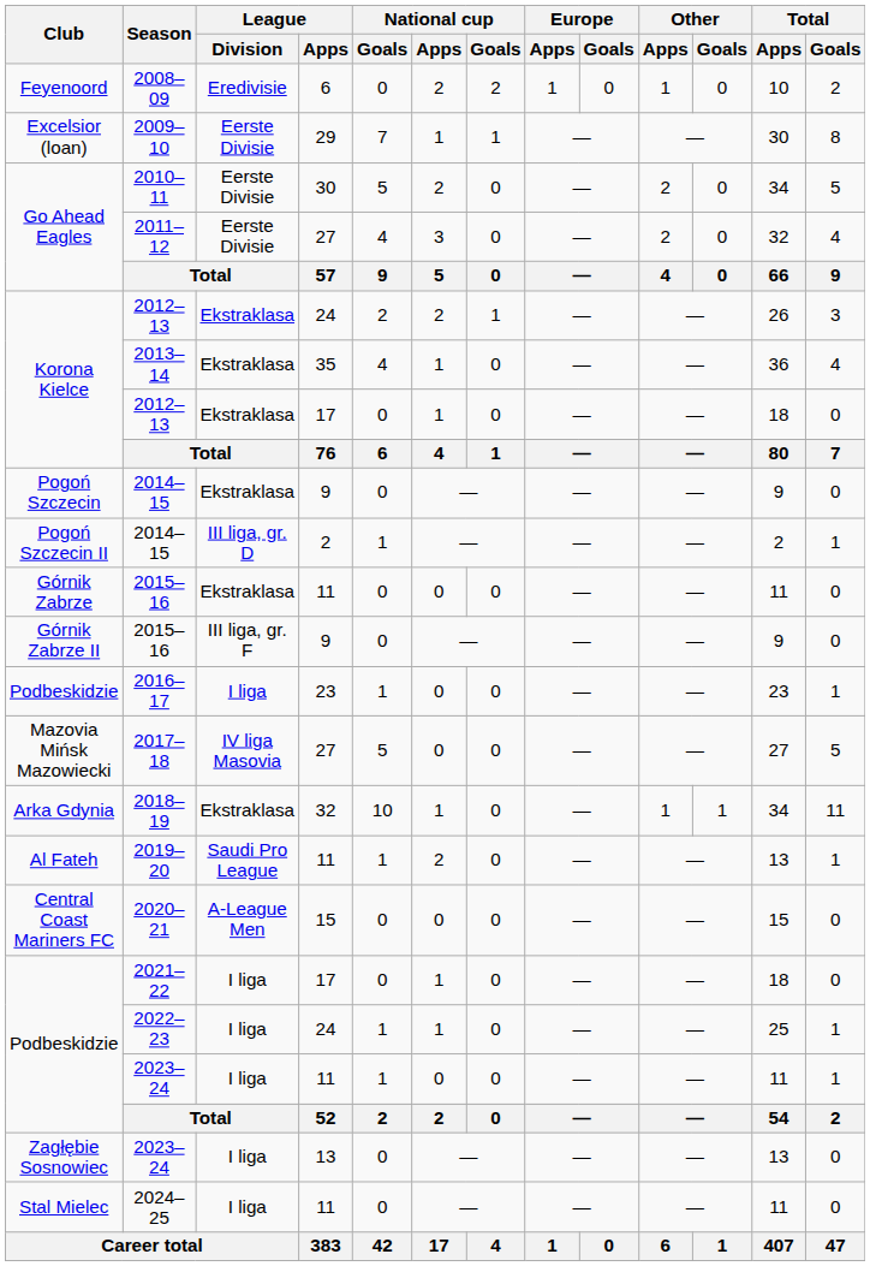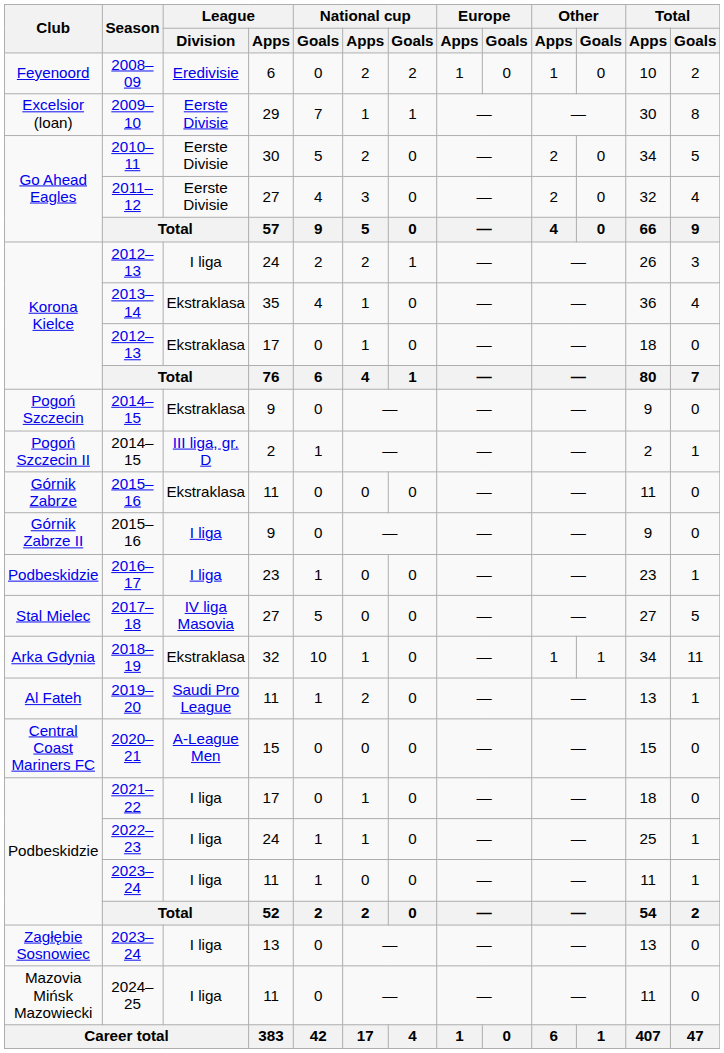 <table class="wikitable" style="text-align: center;">
 <tr>
 <th rowspan="2">Club</th>
 <th rowspan="2">Season</th>
 <th colspan="2">League</th>
 <th colspan="3">National cup</th>
 <th colspan="2">Europe</th>
 <th colspan="2">Other</th>
 <th colspan="3">Total</th>
 </tr>
 <tr>
 <th>Division</th>
 <th>Apps</th>
 <th>Goals</th>
 <th>Apps</th>
 <th>Goals</th>
 <th>Apps</th>
 <th>Goals</th>
 <th>Apps</th>
 <th>Goals</th>
 <th>Apps</th>
 <th>Goals</th>
 </tr>
 <tr>
 <td><a href='#'>Feyenoord</a></td>
 <td><a href='#'>2008–09</a></td>
 <td><a href='#'>Eredivisie</a></td>
 <td>6</td>
 <td>0</td>
 <td>2</td>
 <td>2</td>
 <td>1</td>
 <td>0</td>
 <td>1</td>
 <td>0</td>
 <td>10</td>
 <td>2</td>
 </tr>
 <tr>
 <td><a href='#'>Excelsior</a> (loan)</td>
 <td><a href='#'>2009–10</a></td>
 <td><a href='#'>Eerste Divisie</a></td>
 <td>29</td>
 <td>7</td>
 <td>1</td>
 <td>1</td>
 <td colspan="2">—</td>
 <td colspan="2">—</td>
 <td>30</td>
 <td>8</td>
 </tr>
 <tr>
 <td rowspan="3"><a href='#'>Go Ahead Eagles</a></td>
 <td><a href='#'>2010–11</a></td>
 <td>Eerste Divisie</td>
 <td>30</td>
 <td>5</td>
 <td>2</td>
 <td>0</td>
 <td colspan="2">—</td>
 <td>2</td>
 <td>0</td>
 <td>34</td>
 <td>5</td>
 </tr>
 <tr>
 <td><a href='#'>2011–12</a></td>
 <td>Eerste Divisie</td>
 <td>27</td>
 <td>4</td>
 <td>3</td>
 <td>0</td>
 <td colspan="2">—</td>
 <td>2</td>
 <td>0</td>
 <td>32</td>
 <td>4</td>
 </tr>
 <tr>
 <th colspan="2">Total</th>
 <th>57</th>
 <th>9</th>
 <th>5</th>
 <th>0</th>
 <th colspan="2">—</th>
 <th>4</th>
 <th>0</th>
 <th>66</th>
 <th>9</th>
 </tr>
 <tr>
 <td rowspan="4"><a href='#'>Korona Kielce</a></td>
 <td><a href='#'>2012–13</a></td>
-<td><a href='#'>Ekstraklasa</a></td>
+<td>I liga</td>
 <td>24</td>
 <td>2</td>
 <td>2</td>
 <td>1</td>
 <td colspan="2">—</td>
 <td colspan="2">—</td>
 <td>26</td>
 <td>3</td>
 </tr>
 <tr>
 <td><a href='#'>2013–14</a></td>
 <td>Ekstraklasa</td>
 <td>35</td>
 <td>4</td>
 <td>1</td>
 <td>0</td>
 <td colspan="2">—</td>
 <td colspan="2">—</td>
 <td>36</td>
 <td>4</td>
 </tr>
 <tr>
 <td><a href='#'>2012–13</a></td>
 <td>Ekstraklasa</td>
 <td>17</td>
 <td>0</td>
 <td>1</td>
 <td>0</td>
 <td colspan="2">—</td>
 <td colspan="2">—</td>
 <td>18</td>
 <td>0</td>
 </tr>
 <tr>
 <th colspan="2">Total</th>
 <th>76</th>
 <th>6</th>
 <th>4</th>
 <th>1</th>
 <th colspan="2">—</th>
 <th colspan="2">—</th>
 <th>80</th>
 <th>7</th>
 </tr>
 <tr>
 <td><a href='#'>Pogoń Szczecin</a></td>
 <td><a href='#'>2014–15</a></td>
 <td>Ekstraklasa</td>
 <td>9</td>
 <td>0</td>
 <td colspan="2">—</td>
 <td colspan="2">—</td>
 <td colspan="2">—</td>
 <td>9</td>
 <td>0</td>
 </tr>
 <tr>
 <td><a href='#'>Pogoń Szczecin II</a></td>
 <td>2014–15</td>
 <td><a href='#'>III liga, gr. D</a></td>
 <td>2</td>
 <td>1</td>
 <td colspan="2">—</td>
 <td colspan="2">—</td>
 <td colspan="2">—</td>
 <td>2</td>
 <td>1</td>
 </tr>
 <tr>
 <td><a href='#'>Górnik Zabrze</a></td>
 <td><a href='#'>2015–16</a></td>
 <td>Ekstraklasa</td>
 <td>11</td>
 <td>0</td>
 <td>0</td>
 <td>0</td>
 <td colspan="2">—</td>
 <td colspan="2">—</td>
 <td>11</td>
 <td>0</td>
 </tr>
 <tr>
 <td><a href='#'>Górnik Zabrze II</a></td>
 <td>2015–16</td>
-<td>III liga, gr. F</td>
+<td><a href='#'>I liga</a></td>
 <td>9</td>
 <td>0</td>
 <td colspan="2">—</td>
 <td colspan="2">—</td>
 <td colspan="2">—</td>
 <td>9</td>
 <td>0</td>
 </tr>
 <tr>
 <td><a href='#'>Podbeskidzie</a></td>
 <td><a href='#'>2016–17</a></td>
 <td><a href='#'>I liga</a></td>
 <td>23</td>
 <td>1</td>
 <td>0</td>
 <td>0</td>
 <td colspan="2">—</td>
 <td colspan="2">—</td>
 <td>23</td>
 <td>1</td>
 </tr>
 <tr>
-<td>Mazovia Mińsk Mazowiecki</td>
+<td><a href='#'>Stal Mielec</a></td>
 <td><a href='#'>2017–18</a></td>
 <td><a href='#'>IV liga Masovia</a></td>
 <td>27</td>
 <td>5</td>
 <td>0</td>
 <td>0</td>
 <td colspan="2">—</td>
 <td colspan="2">—</td>
 <td>27</td>
 <td>5</td>
 </tr>
 <tr>
 <td><a href='#'>Arka Gdynia</a></td>
 <td><a href='#'>2018–19</a></td>
 <td>Ekstraklasa</td>
 <td>32</td>
 <td>10</td>
 <td>1</td>
 <td>0</td>
 <td colspan="2">—</td>
 <td>1</td>
 <td>1</td>
 <td>34</td>
 <td>11</td>
 </tr>
 <tr>
 <td><a href='#'>Al Fateh</a></td>
 <td><a href='#'>2019–20</a></td>
 <td><a href='#'>Saudi Pro League</a></td>
 <td>11</td>
 <td>1</td>
 <td>2</td>
 <td>0</td>
 <td colspan="2">—</td>
 <td colspan="2">—</td>
 <td>13</td>
 <td>1</td>
 </tr>
 <tr>
 <td><a href='#'>Central Coast Mariners FC</a></td>
 <td><a href='#'>2020–21</a></td>
 <td><a href='#'>A-League Men</a></td>
 <td>15</td>
 <td>0</td>
 <td>0</td>
 <td>0</td>
 <td colspan="2">—</td>
 <td colspan="2">—</td>
 <td>15</td>
 <td>0</td>
 </tr>
 <tr>
 <td rowspan="4">Podbeskidzie</td>
 <td><a href='#'>2021–22</a></td>
 <td>I liga</td>
 <td>17</td>
 <td>0</td>
 <td>1</td>
 <td>0</td>
 <td colspan="2">—</td>
 <td colspan="2">—</td>
 <td>18</td>
 <td>0</td>
 </tr>
 <tr>
 <td><a href='#'>2022–23</a></td>
 <td>I liga</td>
 <td>24</td>
 <td>1</td>
 <td>1</td>
 <td>0</td>
 <td colspan="2">—</td>
 <td colspan="2">—</td>
 <td>25</td>
 <td>1</td>
 </tr>
 <tr>
 <td><a href='#'>2023–24</a></td>
 <td>I liga</td>
 <td>11</td>
 <td>1</td>
 <td>0</td>
 <td>0</td>
 <td colspan="2">—</td>
 <td colspan="2">—</td>
 <td>11</td>
 <td>1</td>
 </tr>
 <tr>
 <th colspan="2">Total</th>
 <th>52</th>
 <th>2</th>
 <th>2</th>
 <th>0</th>
 <th colspan="2">—</th>
 <th colspan="2">—</th>
 <th>54</th>
 <th>2</th>
 </tr>
 <tr>
 <td><a href='#'>Zagłębie Sosnowiec</a></td>
 <td><a href='#'>2023–24</a></td>
 <td>I liga</td>
 <td>13</td>
 <td>0</td>
 <td colspan="2">—</td>
 <td colspan="2">—</td>
 <td colspan="2">—</td>
 <td>13</td>
 <td>0</td>
 </tr>
 <tr>
-<td><a href='#'>Stal Mielec</a></td>
+<td>Mazovia Mińsk Mazowiecki</td>
 <td>2024–25</td>
 <td>I liga</td>
 <td>11</td>
 <td>0</td>
 <td colspan="2">—</td>
 <td colspan="2">—</td>
 <td colspan="2">—</td>
 <td>11</td>
 <td>0</td>
 </tr>
 <tr>
 <th colspan="3">Career total</th>
 <th>383</th>
 <th>42</th>
 <th>17</th>
 <th>4</th>
 <th>1</th>
 <th>0</th>
 <th>6</th>
 <th>1</th>
 <th>407</th>
 <th>47</th>
 </tr>
 </table>
